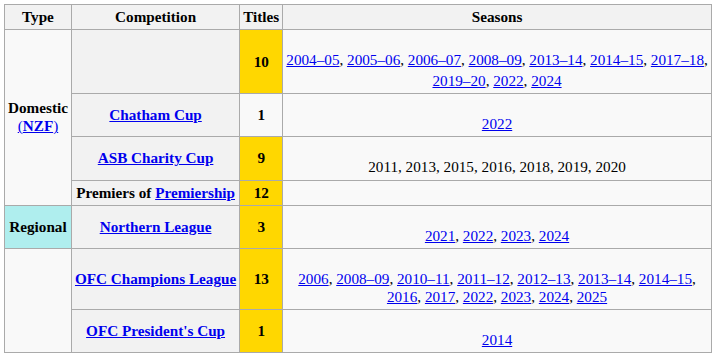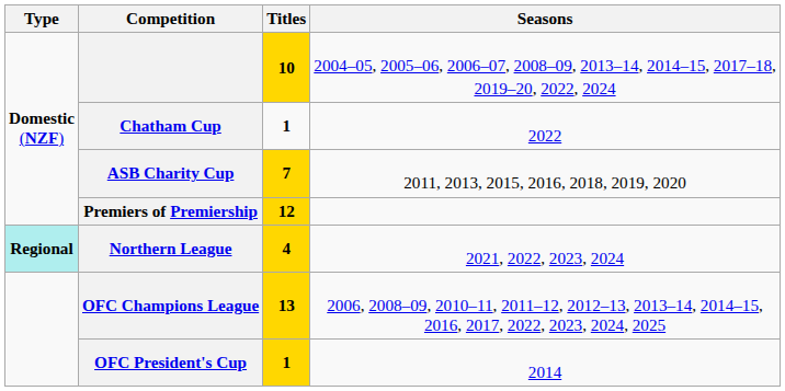 <table class="wikitable plainrowheaders" style="font-size:95%; text-align:center;">
 <tr>
 <th>Type</th>
 <th>Competition</th>
 <th>Titles</th>
 <th>Seasons</th>
 </tr>
 <tr>
 <td rowspan="4"><strong>Domestic</strong><br><a href='#'>(<strong>NZF</strong>)</a></td>
 <th scope=col></th>
 <td style="background-color:gold"><strong>10</strong></td>
 <td><br><a href='#'>2004–05</a>, <a href='#'>2005–06</a>, <a href='#'>2006–07</a>, <a href='#'>2008–09</a>, <a href='#'>2013–14</a>, <a href='#'>2014–15</a>, <a href='#'>2017–18</a>,<br><a href='#'>2019–20</a><sup></sup>, <a href='#'>2022</a>, <a href='#'>2024</a></td>
 </tr>
 <tr>
 <th scope=col><a href='#'>Chatham Cup</a></th>
 <td><strong>1</strong></td>
 <td><br><a href='#'>2022</a></td>
 </tr>
 <tr>
 <th scope=col><a href='#'>ASB Charity Cup</a></th>
-<td style="background-color:gold"><strong>9</strong></td>
+<td style="background-color:gold"><strong>7</strong></td>
 <td><br>2011, 2013, 2015, 2016, 2018, 2019, 2020</td>
 </tr>
 <tr>
 <th scope=col>Premiers of <a href='#'>Premiership</a></th>
 <td style="background-color:gold"><strong>12</strong></td>
 <td><br></td>
 </tr>
 <tr>
 <td style="background: paleturquoise;"><strong>Regional</strong></td>
 <th scope=col><a href='#'>Northern League</a></th>
-<td style="background-color:gold"><strong>3</strong></td>
+<td style="background-color:gold"><strong>4</strong></td>
 <td><br><a href='#'>2021</a>, <a href='#'>2022</a>, <a href='#'>2023</a>, <a href='#'>2024</a></td>
 </tr>
 <tr>
 <td rowspan="2"></td>
 <th scope=col><a href='#'>OFC Champions League</a></th>
 <td style="background-color:gold"><strong>13</strong></td>
 <td><br><a href='#'>2006</a>, <a href='#'>2008–09</a>, <a href='#'>2010–11</a>, <a href='#'>2011–12</a>, <a href='#'>2012–13</a>, <a href='#'>2013–14</a>, <a href='#'>2014–15</a>,<br><a href='#'>2016</a>, <a href='#'>2017</a>, <a href='#'>2022</a>, <a href='#'>2023</a>, <a href='#'>2024</a>, <a href='#'>2025</a></td>
 </tr>
 <tr>
 <th scope=col><a href='#'>OFC President's Cup</a></th>
 <td style="background-color:gold"><strong>1</strong></td>
 <td><br><a href='#'>2014</a></td>
 </tr>
 </table>
